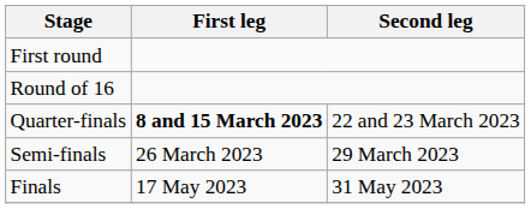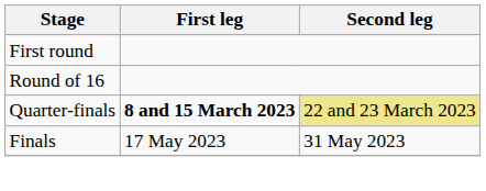 <table class="wikitable">
 <tr>
 <th>Stage</th>
 <th>First leg</th>
 <th>Second leg</th>
 </tr>
 <tr>
 <td>First round</td>
 <td colspan=2></td>
 </tr>
 <tr>
 <td>Round of 16</td>
 <td colspan=2></td>
 </tr>
 <tr>
 <td>Quarter-finals</td>
 <td><strong>8 and 15 March 2023</strong></td>
-<td>22 and 23 March 2023</td>
-</tr>
-<tr>
-<td>Semi-finals</td>
-<td>26 March 2023</td>
-<td>29 March 2023</td>
+<td style="background: khaki;">22 and 23 March 2023</td>
 </tr>
 <tr>
 <td>Finals</td>
 <td>17 May 2023</td>
 <td>31 May 2023</td>
 </tr>
 <tr>
 </tr>
 </table>
